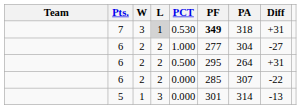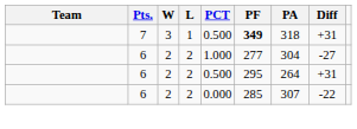 <table class=wikitable>
 <tr align=center>
 <th width=150px>Team</th>
 <th width=30px><a href='#'>Pts.</a></th>
 <th width=20px>W</th>
 <th width=20px>L</th>
 <th><a href='#'>PCT</a></th>
 <th width=40px>PF</th>
 <th width=40px>PA</th>
 <th width=40px>Diff</th>
 </tr>
 <tr align=center>
 <td align=left></td>
 <td>7</td>
 <td>3</td>
-<td style="background: lightgrey;">1</td>
-<td>0.530</td>
+<td>1</td>
+<td>0.500</td>
 <td><strong>349</strong></td>
 <td>318</td>
 <td>+31</td>
 <td></td>
 </tr>
 <tr align=center>
 <td align=left></td>
 <td>6</td>
 <td>2</td>
 <td>2</td>
 <td>1.000</td>
 <td>277</td>
 <td>304</td>
 <td>-27</td>
 <td></td>
 </tr>
 <tr align=center>
 <td align=left></td>
 <td>6</td>
 <td>2</td>
 <td>2</td>
 <td>0.500</td>
 <td>295</td>
 <td>264</td>
 <td>+31</td>
 <td></td>
 </tr>
 <tr align=center>
 <td align=left></td>
 <td>6</td>
 <td>2</td>
 <td>2</td>
 <td>0.000</td>
 <td>285</td>
 <td>307</td>
 <td>-22</td>
 <td></td>
 </tr>
-<tr align=center>
-<td align=left></td>
-<td>5</td>
-<td>1</td>
-<td>3</td>
-<td>0.000</td>
-<td>301</td>
-<td>314</td>
-<td>-13</td>
-<td></td>
-</tr>
 </table>
